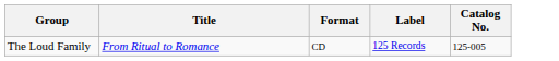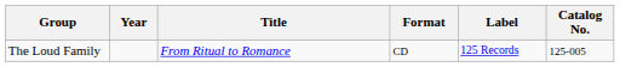 <table class="wikitable">
 <tr>
 <th style="width:120px;">Group</th>
+<th style="width:50px;">Year</th>
 <th style="width:275px;">Title</th>
 <th style="width:75px;">Format</th>
 <th style="width:100px;">Label</th>
 <th style="width:75px;">Catalog No.</th>
 </tr>
 <tr>
 <td>The Loud Family</td>
+<td></td>
 <td><em><a href='#'>From Ritual to Romance</a></em></td>
 <td><small>CD</small></td>
 <td style="font-size:88%;"><a href='#'>125 Records</a></td>
 <td><small>125-005</small></td>
 </tr>
 </table>
